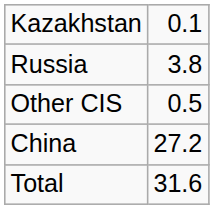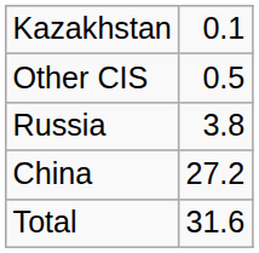 <table class="wikitable">
 <tr>
 <td>Kazakhstan</td>
 <td align="right">0.1</td>
 </tr>
 <tr>
+<td>Other CIS</td>
+<td align="right">0.5</td>
+</tr>
+<tr>
 <td>Russia</td>
 <td align="right">3.8</td>
-</tr>
-<tr>
-<td>Other CIS</td>
-<td align="right">0.5</td>
 </tr>
 <tr>
 <td>China</td>
 <td align="right">27.2</td>
 </tr>
 <tr>
 <td>Total</td>
 <td align="right">31.6</td>
 </tr>
 </table>
